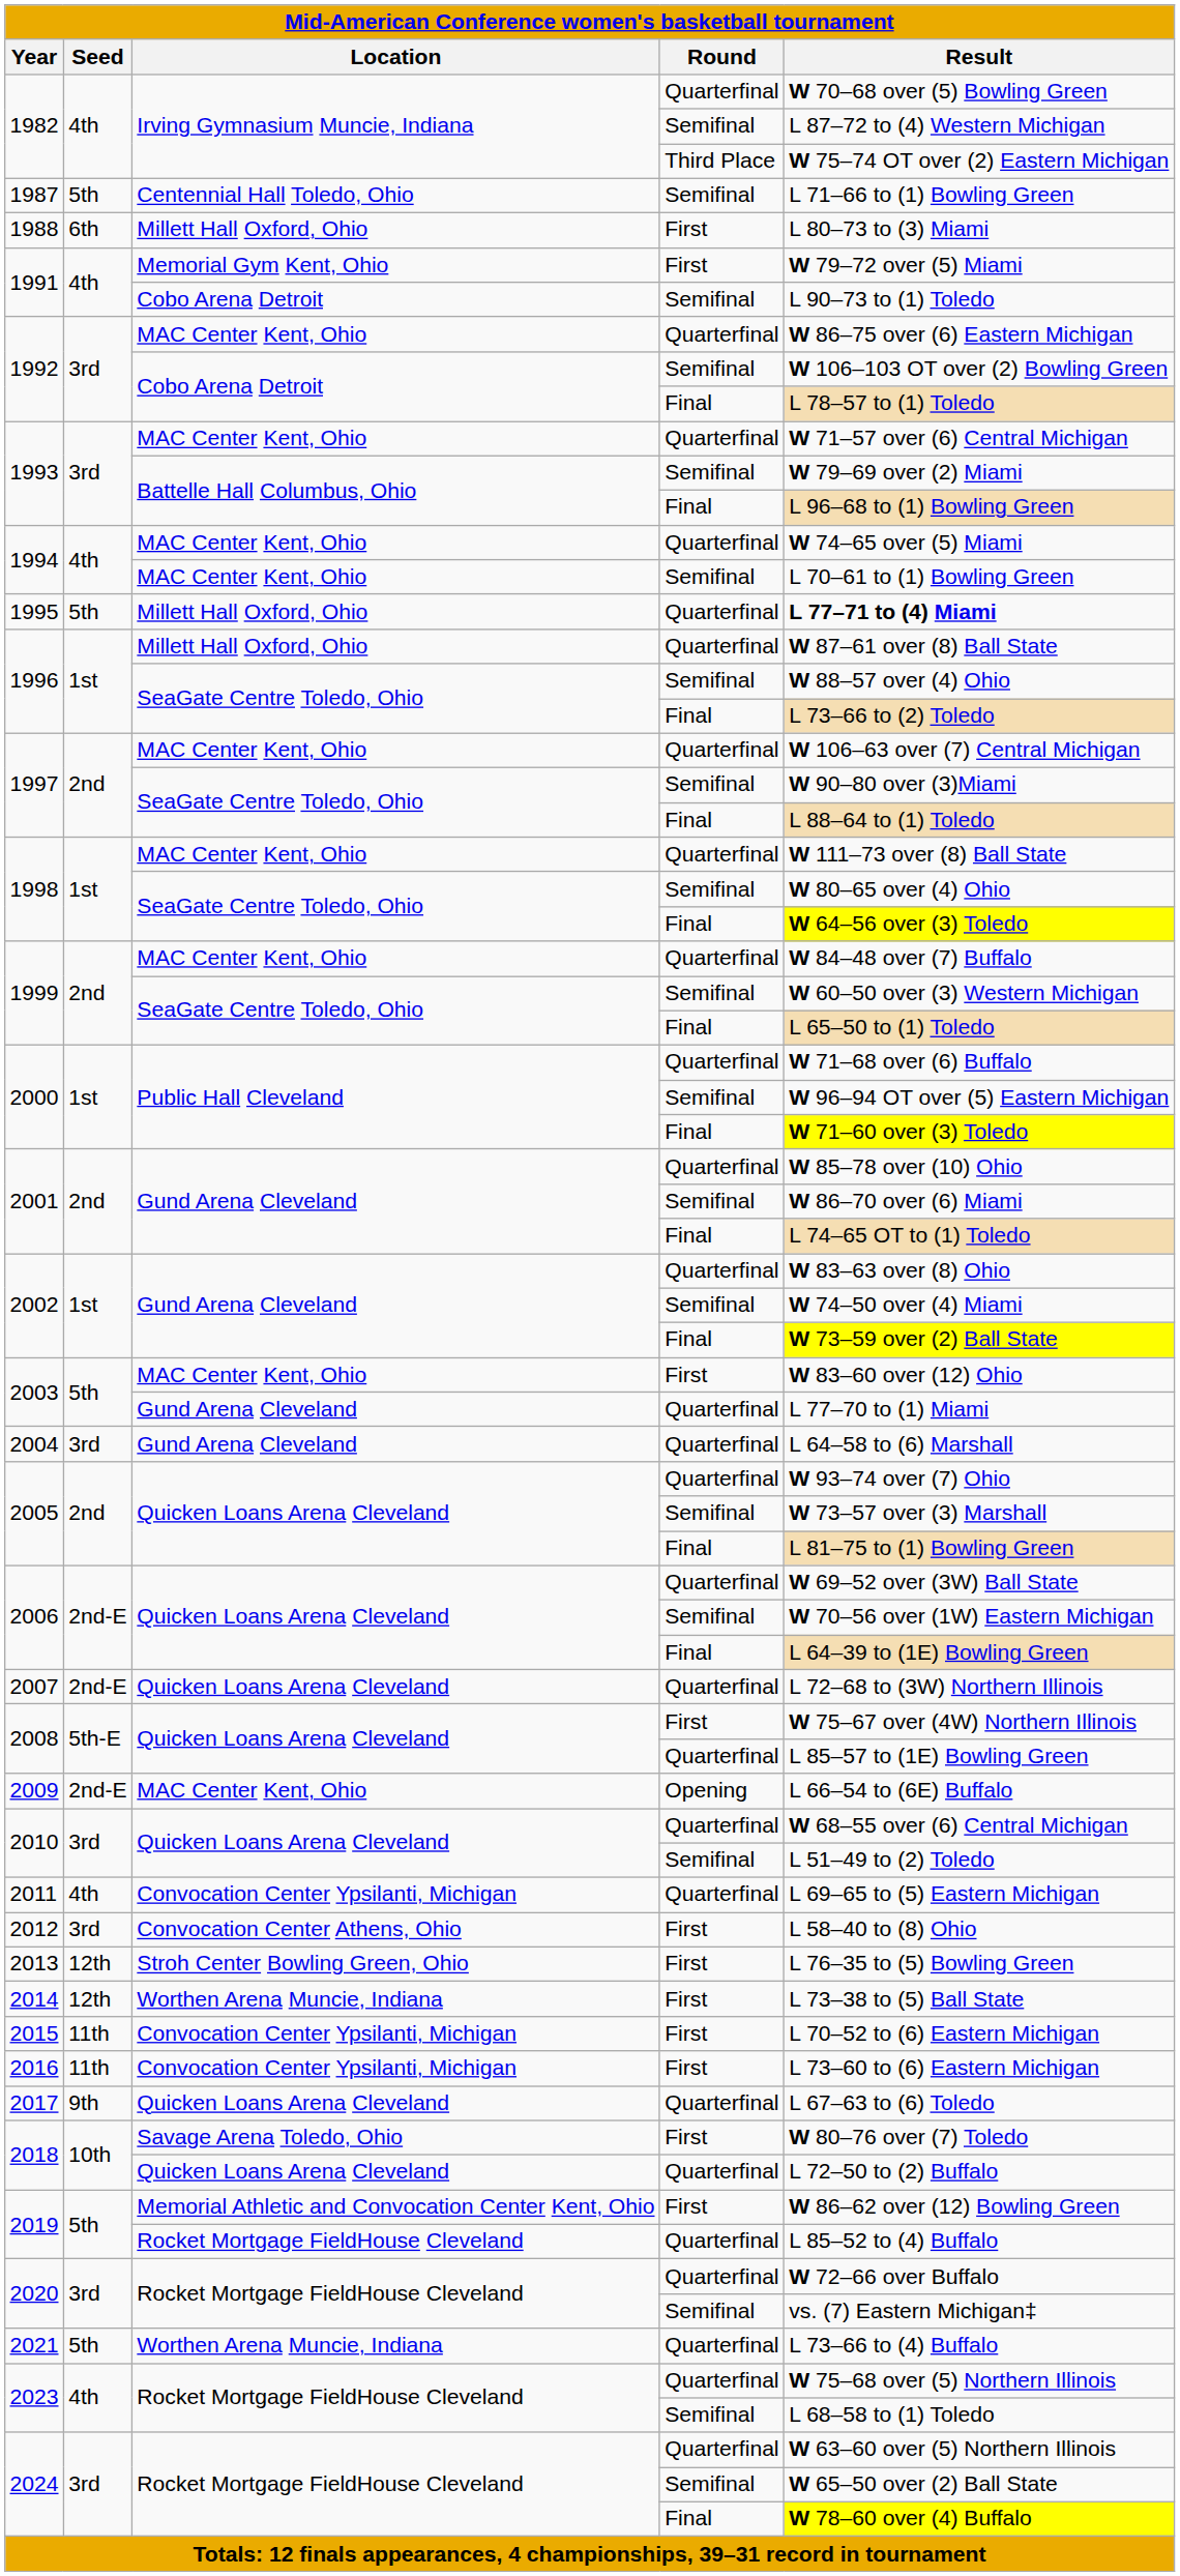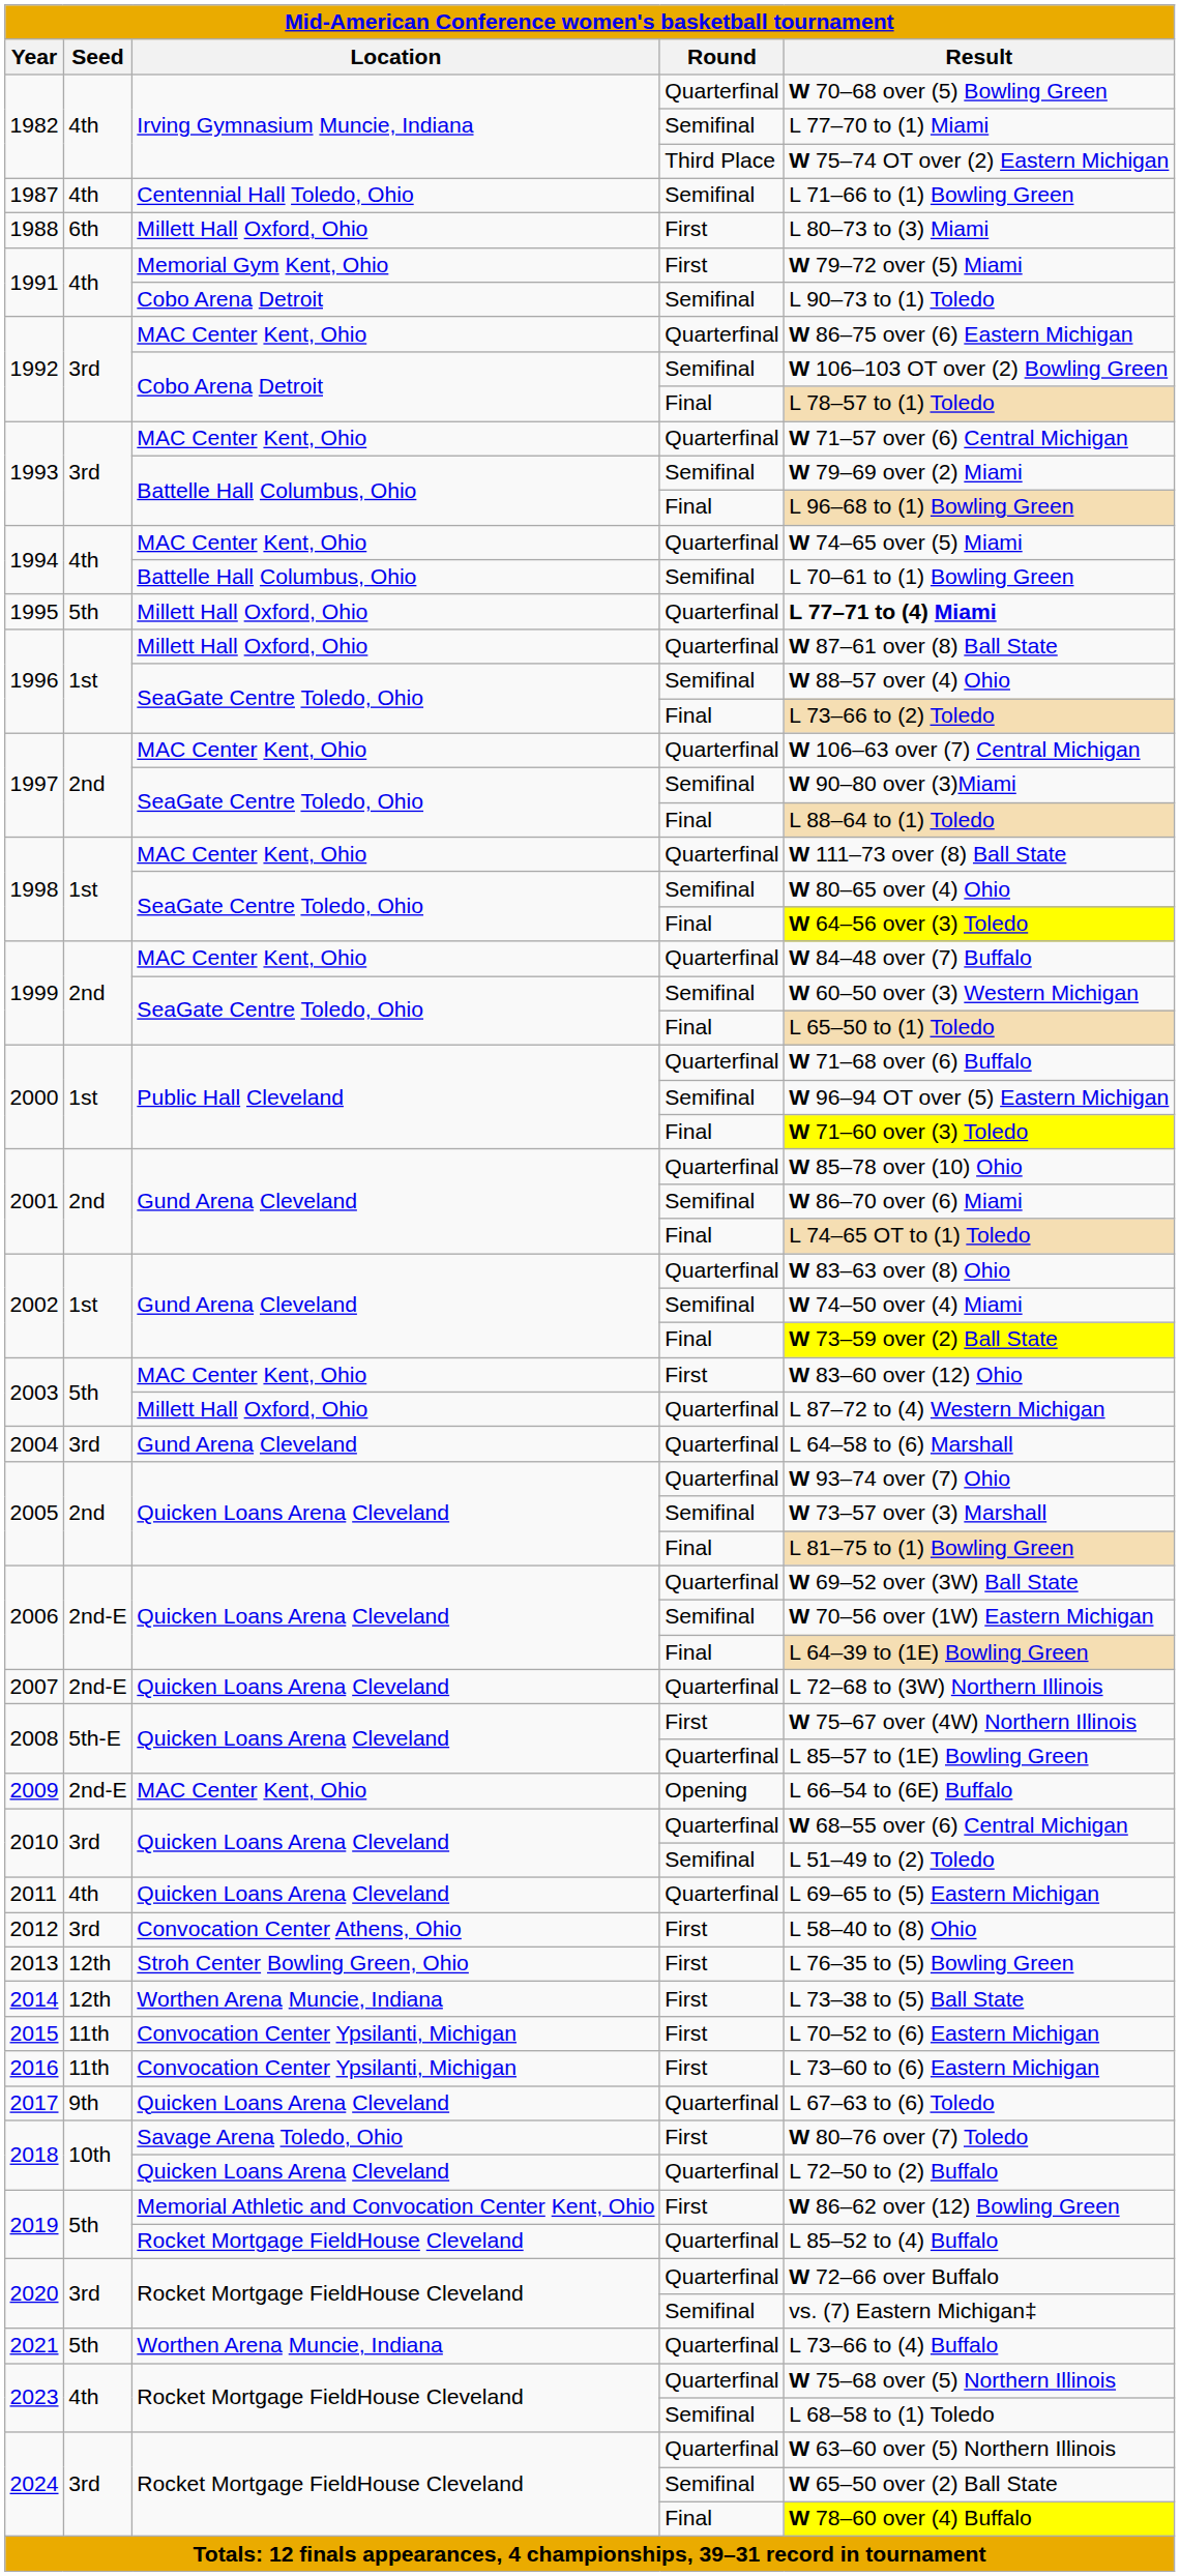 <table class="wikitable">
 <tr>
 <th colspan=6 style="background:#eaab00;"><a href='#'>Mid-American Conference women's basketball tournament</a></th>
 </tr>
 <tr>
 <th>Year</th>
 <th>Seed</th>
 <th>Location</th>
 <th>Round</th>
 <th>Result</th>
 </tr>
 <tr>
 <td rowspan="3">1982</td>
 <td rowspan="3">4th</td>
 <td rowspan="3"><a href='#'>Irving Gymnasium</a>  <a href='#'>Muncie, Indiana</a></td>
 <td>Quarterfinal</td>
 <td><strong>W</strong> 70–68 over (5) <a href='#'>Bowling Green</a></td>
 </tr>
 <tr>
 <td>Semifinal</td>
-<td>L 87–72 to (4) <a href='#'>Western Michigan</a></td>
+<td>L 77–70 to (1) <a href='#'>Miami</a></td>
 </tr>
 <tr>
 <td>Third Place</td>
 <td><strong>W</strong> 75–74 OT over (2) <a href='#'>Eastern Michigan</a></td>
 </tr>
 <tr>
 <td>1987</td>
-<td>5th</td>
+<td>4th</td>
 <td><a href='#'>Centennial Hall</a>  <a href='#'>Toledo, Ohio</a></td>
 <td>Semifinal</td>
 <td>L 71–66 to (1) <a href='#'>Bowling Green</a></td>
 </tr>
 <tr>
 <td>1988</td>
 <td>6th</td>
 <td><a href='#'>Millett Hall</a>  <a href='#'>Oxford, Ohio</a></td>
 <td>First</td>
 <td>L 80–73 to (3) <a href='#'>Miami</a></td>
 </tr>
 <tr>
 <td rowspan="2">1991</td>
 <td rowspan="2">4th</td>
 <td><a href='#'>Memorial Gym</a>  <a href='#'>Kent, Ohio</a></td>
 <td>First</td>
 <td><strong>W</strong> 79–72 over (5) <a href='#'>Miami</a></td>
 </tr>
 <tr>
 <td><a href='#'>Cobo Arena</a> <a href='#'>Detroit</a></td>
 <td>Semifinal</td>
 <td>L 90–73 to (1) <a href='#'>Toledo</a></td>
 </tr>
 <tr>
 <td rowspan="3">1992</td>
 <td rowspan="3">3rd</td>
 <td><a href='#'>MAC Center</a>  <a href='#'>Kent, Ohio</a></td>
 <td>Quarterfinal</td>
 <td><strong>W</strong> 86–75 over (6) <a href='#'>Eastern Michigan</a></td>
 </tr>
 <tr>
 <td rowspan="2"><a href='#'>Cobo Arena</a>  <a href='#'>Detroit</a></td>
 <td>Semifinal</td>
 <td><strong>W</strong> 106–103 OT over (2) <a href='#'>Bowling Green</a></td>
 </tr>
 <tr>
 <td>Final</td>
 <td style="background: wheat">L 78–57 to (1) <a href='#'>Toledo</a></td>
 </tr>
 <tr>
 <td rowspan="3">1993</td>
 <td rowspan="3">3rd</td>
 <td><a href='#'>MAC Center</a>  <a href='#'>Kent, Ohio</a></td>
 <td>Quarterfinal</td>
 <td><strong>W</strong> 71–57 over (6) <a href='#'>Central Michigan</a></td>
 </tr>
 <tr>
 <td rowspan="2"><a href='#'>Battelle Hall</a>  <a href='#'>Columbus, Ohio</a></td>
 <td>Semifinal</td>
 <td><strong>W</strong> 79–69 over (2) <a href='#'>Miami</a></td>
 </tr>
 <tr>
 <td>Final</td>
 <td style="background: wheat">L 96–68 to (1) <a href='#'>Bowling Green</a></td>
 </tr>
 <tr>
 <td rowspan="2">1994</td>
 <td rowspan="2">4th</td>
 <td><a href='#'>MAC Center</a>  <a href='#'>Kent, Ohio</a></td>
 <td>Quarterfinal</td>
 <td><strong>W</strong> 74–65 over (5) <a href='#'>Miami</a></td>
 </tr>
 <tr>
-<td><a href='#'>MAC Center</a>  <a href='#'>Kent, Ohio</a></td>
+<td><a href='#'>Battelle Hall</a>  <a href='#'>Columbus, Ohio</a></td>
 <td>Semifinal</td>
 <td>L 70–61 to (1) <a href='#'>Bowling Green</a></td>
 </tr>
 <tr>
 <td>1995</td>
 <td>5th</td>
 <td><a href='#'>Millett Hall</a>  <a href='#'>Oxford, Ohio</a></td>
 <td>Quarterfinal</td>
 <td><strong>L 77–71 to (4) <a href='#'>Miami</a></strong></td>
 </tr>
 <tr>
 <td rowspan="3">1996</td>
 <td rowspan="3">1st</td>
 <td><a href='#'>Millett Hall</a>  <a href='#'>Oxford, Ohio</a></td>
 <td>Quarterfinal</td>
 <td><strong>W</strong> 87–61 over (8) <a href='#'>Ball State</a></td>
 </tr>
 <tr>
 <td rowspan="2"><a href='#'>SeaGate Centre</a>  <a href='#'>Toledo, Ohio</a></td>
 <td>Semifinal</td>
 <td><strong>W</strong> 88–57 over (4) <a href='#'>Ohio</a></td>
 </tr>
 <tr>
 <td>Final</td>
 <td style="background: wheat">L 73–66 to (2) <a href='#'>Toledo</a></td>
 </tr>
 <tr>
 <td rowspan="3">1997</td>
 <td rowspan="3">2nd</td>
 <td><a href='#'>MAC Center</a>  <a href='#'>Kent, Ohio</a></td>
 <td>Quarterfinal</td>
 <td><strong>W</strong> 106–63 over (7) <a href='#'>Central Michigan</a></td>
 </tr>
 <tr>
 <td rowspan="2"><a href='#'>SeaGate Centre</a>  <a href='#'>Toledo, Ohio</a></td>
 <td>Semifinal</td>
 <td><strong>W</strong> 90–80 over (3)<a href='#'>Miami</a></td>
 </tr>
 <tr>
 <td>Final</td>
 <td style="background: wheat">L 88–64 to (1) <a href='#'>Toledo</a></td>
 </tr>
 <tr>
 <td rowspan="3">1998</td>
 <td rowspan="3">1st</td>
 <td><a href='#'>MAC Center</a>  <a href='#'>Kent, Ohio</a></td>
 <td>Quarterfinal</td>
 <td><strong>W</strong> 111–73 over  (8) <a href='#'>Ball State</a></td>
 </tr>
 <tr>
 <td rowspan="2"><a href='#'>SeaGate Centre</a>  <a href='#'>Toledo, Ohio</a></td>
 <td>Semifinal</td>
 <td><strong>W</strong> 80–65 over (4) <a href='#'>Ohio</a></td>
 </tr>
 <tr>
 <td>Final</td>
 <td style="background: yellow"><strong>W</strong> 64–56 over (3) <a href='#'>Toledo</a></td>
 </tr>
 <tr>
 <td rowspan="3">1999</td>
 <td rowspan="3">2nd</td>
 <td><a href='#'>MAC Center</a>  <a href='#'>Kent, Ohio</a></td>
 <td>Quarterfinal</td>
 <td><strong>W</strong> 84–48 over  (7) <a href='#'>Buffalo</a></td>
 </tr>
 <tr>
 <td rowspan="2"><a href='#'>SeaGate Centre</a>  <a href='#'>Toledo, Ohio</a></td>
 <td>Semifinal</td>
 <td><strong>W</strong> 60–50 over (3) <a href='#'>Western Michigan</a></td>
 </tr>
 <tr>
 <td>Final</td>
 <td style="background: wheat">L 65–50 to (1) <a href='#'>Toledo</a></td>
 </tr>
 <tr>
 <td rowspan="3">2000</td>
 <td rowspan="3">1st</td>
 <td rowspan="3"><a href='#'>Public Hall</a>  <a href='#'>Cleveland</a></td>
 <td>Quarterfinal</td>
 <td><strong>W</strong> 71–68 over (6) <a href='#'>Buffalo</a></td>
 </tr>
 <tr>
 <td>Semifinal</td>
 <td><strong>W</strong> 96–94 OT over (5) <a href='#'>Eastern Michigan</a></td>
 </tr>
 <tr>
 <td>Final</td>
 <td style="background: yellow"><strong>W</strong> 71–60 over (3) <a href='#'>Toledo</a></td>
 </tr>
 <tr>
 <td rowspan="3">2001</td>
 <td rowspan="3">2nd</td>
 <td rowspan="3"><a href='#'>Gund Arena</a>  <a href='#'>Cleveland</a></td>
 <td>Quarterfinal</td>
 <td><strong>W</strong> 85–78 over (10) <a href='#'>Ohio</a></td>
 </tr>
 <tr>
 <td>Semifinal</td>
 <td><strong>W</strong> 86–70 over (6) <a href='#'>Miami</a></td>
 </tr>
 <tr>
 <td>Final</td>
 <td style="background: wheat">L 74–65 OT to (1) <a href='#'>Toledo</a></td>
 </tr>
 <tr>
 <td rowspan="3">2002</td>
 <td rowspan="3">1st</td>
 <td rowspan="3"><a href='#'>Gund Arena</a>  <a href='#'>Cleveland</a></td>
 <td>Quarterfinal</td>
 <td><strong>W</strong> 83–63 over (8) <a href='#'>Ohio</a></td>
 </tr>
 <tr>
 <td>Semifinal</td>
 <td><strong>W</strong> 74–50 over (4) <a href='#'>Miami</a></td>
 </tr>
 <tr>
 <td>Final</td>
 <td style="background: yellow"><strong>W</strong> 73–59 over (2) <a href='#'>Ball State</a></td>
 </tr>
 <tr>
 <td rowspan="2">2003</td>
 <td rowspan="2">5th</td>
 <td><a href='#'>MAC Center</a>  <a href='#'>Kent, Ohio</a></td>
 <td>First</td>
 <td><strong>W</strong> 83–60 over (12) <a href='#'>Ohio</a></td>
 </tr>
 <tr>
-<td><a href='#'>Gund Arena</a>  <a href='#'>Cleveland</a></td>
+<td><a href='#'>Millett Hall</a>  <a href='#'>Oxford, Ohio</a></td>
 <td>Quarterfinal</td>
-<td>L 77–70 to (1) <a href='#'>Miami</a></td>
+<td>L 87–72 to (4) <a href='#'>Western Michigan</a></td>
 </tr>
 <tr>
 <td>2004</td>
 <td>3rd</td>
 <td><a href='#'>Gund Arena</a>  <a href='#'>Cleveland</a></td>
 <td>Quarterfinal</td>
 <td>L 64–58 to (6) <a href='#'>Marshall</a></td>
 </tr>
 <tr>
 <td rowspan="3">2005</td>
 <td rowspan="3">2nd</td>
 <td rowspan="3"><a href='#'>Quicken Loans Arena</a>  <a href='#'>Cleveland</a></td>
 <td>Quarterfinal</td>
 <td><strong>W</strong> 93–74 over (7) <a href='#'>Ohio</a></td>
 </tr>
 <tr>
 <td>Semifinal</td>
 <td><strong>W</strong> 73–57 over (3) <a href='#'>Marshall</a></td>
 </tr>
 <tr>
 <td>Final</td>
 <td style="background: wheat">L 81–75 to (1) <a href='#'>Bowling Green</a></td>
 </tr>
 <tr>
 <td rowspan="3">2006</td>
 <td rowspan="3">2nd-E</td>
 <td rowspan="3"><a href='#'>Quicken Loans Arena</a>  <a href='#'>Cleveland</a></td>
 <td>Quarterfinal</td>
 <td><strong>W</strong> 69–52 over (3W) <a href='#'>Ball State</a></td>
 </tr>
 <tr>
 <td>Semifinal</td>
 <td><strong>W</strong> 70–56 over (1W) <a href='#'>Eastern Michigan</a></td>
 </tr>
 <tr>
 <td>Final</td>
 <td style="background: wheat">L 64–39 to (1E) <a href='#'>Bowling Green</a></td>
 </tr>
 <tr>
 <td>2007</td>
 <td>2nd-E</td>
 <td><a href='#'>Quicken Loans Arena</a>  <a href='#'>Cleveland</a></td>
 <td>Quarterfinal</td>
 <td>L 72–68 to (3W) <a href='#'>Northern Illinois</a></td>
 </tr>
 <tr>
 <td rowspan="2">2008</td>
 <td rowspan="2">5th-E</td>
 <td rowspan="2"><a href='#'>Quicken Loans Arena</a>  <a href='#'>Cleveland</a></td>
 <td>First</td>
 <td><strong>W</strong> 75–67 over (4W)  <a href='#'>Northern Illinois</a></td>
 </tr>
 <tr>
 <td>Quarterfinal</td>
 <td>L 85–57 to (1E) <a href='#'>Bowling Green</a></td>
 </tr>
 <tr>
 <td><a href='#'>2009</a></td>
 <td>2nd-E</td>
 <td><a href='#'>MAC Center</a>  <a href='#'>Kent, Ohio</a></td>
 <td>Opening</td>
 <td>L 66–54 to (6E) <a href='#'>Buffalo</a></td>
 </tr>
 <tr>
 <td rowspan="2">2010</td>
 <td rowspan="2">3rd</td>
 <td rowspan="2"><a href='#'>Quicken Loans Arena</a>  <a href='#'>Cleveland</a></td>
 <td>Quarterfinal</td>
 <td><strong>W</strong> 68–55 over (6) <a href='#'>Central Michigan</a></td>
 </tr>
 <tr>
 <td>Semifinal</td>
 <td>L 51–49 to (2) <a href='#'>Toledo</a></td>
 </tr>
 <tr>
 <td>2011</td>
 <td>4th</td>
-<td><a href='#'>Convocation Center</a>  <a href='#'>Ypsilanti, Michigan</a></td>
+<td><a href='#'>Quicken Loans Arena</a>  <a href='#'>Cleveland</a></td>
 <td>Quarterfinal</td>
 <td>L 69–65 to (5) <a href='#'>Eastern Michigan</a></td>
 </tr>
 <tr>
 <td>2012</td>
 <td>3rd</td>
 <td><a href='#'>Convocation Center</a>  <a href='#'>Athens, Ohio</a></td>
 <td>First</td>
 <td>L 58–40 to (8) <a href='#'>Ohio</a></td>
 </tr>
 <tr>
 <td>2013</td>
 <td>12th</td>
 <td><a href='#'>Stroh Center</a>  <a href='#'>Bowling Green, Ohio</a></td>
 <td>First</td>
 <td>L 76–35 to (5) <a href='#'>Bowling Green</a></td>
 </tr>
 <tr>
 <td><a href='#'>2014</a></td>
 <td>12th</td>
 <td><a href='#'>Worthen Arena</a>  <a href='#'>Muncie, Indiana</a></td>
 <td>First</td>
 <td>L 73–38 to (5) <a href='#'>Ball State</a></td>
 </tr>
 <tr>
 <td><a href='#'>2015</a></td>
 <td>11th</td>
 <td><a href='#'>Convocation Center</a>  <a href='#'>Ypsilanti, Michigan</a></td>
 <td>First</td>
 <td>L 70–52 to (6) <a href='#'>Eastern Michigan</a></td>
 </tr>
 <tr>
 <td><a href='#'>2016</a></td>
 <td>11th</td>
 <td><a href='#'>Convocation Center</a>  <a href='#'>Ypsilanti, Michigan</a></td>
 <td>First</td>
 <td>L 73–60 to (6) <a href='#'>Eastern Michigan</a></td>
 </tr>
 <tr>
 <td><a href='#'>2017</a></td>
 <td>9th</td>
 <td><a href='#'>Quicken Loans Arena</a>  <a href='#'>Cleveland</a></td>
 <td>Quarterfinal</td>
 <td>L 67–63 to (6) <a href='#'>Toledo</a></td>
 </tr>
 <tr>
 <td rowspan="2"><a href='#'>2018</a></td>
 <td rowspan="2">10th</td>
 <td><a href='#'>Savage Arena</a>  <a href='#'>Toledo, Ohio</a></td>
 <td>First</td>
 <td><strong>W</strong> 80–76  over (7) <a href='#'>Toledo</a></td>
 </tr>
 <tr>
 <td><a href='#'>Quicken Loans Arena</a>  <a href='#'>Cleveland</a></td>
 <td>Quarterfinal</td>
 <td>L 72–50 to (2) <a href='#'>Buffalo</a></td>
 </tr>
 <tr>
 <td rowspan="2"><a href='#'>2019</a></td>
 <td rowspan="2">5th</td>
 <td><a href='#'>Memorial Athletic and Convocation Center</a>  <a href='#'>Kent, Ohio</a></td>
 <td>First</td>
 <td><strong>W</strong> 86–62 over (12) <a href='#'>Bowling Green</a></td>
 </tr>
 <tr>
 <td><a href='#'>Rocket Mortgage FieldHouse</a>  <a href='#'>Cleveland</a></td>
 <td>Quarterfinal</td>
 <td>L 85–52 to (4) <a href='#'>Buffalo</a></td>
 </tr>
 <tr>
 <td rowspan="2"><a href='#'>2020</a></td>
 <td rowspan="2">3rd</td>
 <td rowspan="2">Rocket Mortgage FieldHouse  Cleveland</td>
 <td>Quarterfinal</td>
 <td><strong>W</strong> 72–66 over Buffalo</td>
 </tr>
 <tr>
 <td>Semifinal</td>
 <td>vs. (7) Eastern Michigan‡</td>
 </tr>
 <tr>
 <td><a href='#'>2021</a></td>
 <td>5th</td>
 <td><a href='#'>Worthen Arena</a>  <a href='#'>Muncie, Indiana</a></td>
 <td>Quarterfinal</td>
 <td>L 73–66 to (4) <a href='#'>Buffalo</a></td>
 </tr>
 <tr>
 <td rowspan="2"><a href='#'>2023</a></td>
 <td rowspan="2">4th</td>
 <td rowspan="2">Rocket Mortgage FieldHouse  Cleveland</td>
 <td>Quarterfinal</td>
 <td><strong>W</strong> 75–68 over (5) <a href='#'>Northern Illinois</a></td>
 </tr>
 <tr>
 <td>Semifinal</td>
 <td>L 68–58 to (1) Toledo</td>
 </tr>
 <tr>
 <td rowspan="3"><a href='#'>2024</a></td>
 <td rowspan="3">3rd</td>
 <td rowspan="3">Rocket Mortgage FieldHouse  Cleveland</td>
 <td>Quarterfinal</td>
 <td><strong>W</strong> 63–60 over (5) Northern Illinois</td>
 </tr>
 <tr>
 <td>Semifinal</td>
 <td><strong>W</strong> 65–50 over (2) Ball State</td>
 </tr>
 <tr>
 <td>Final</td>
 <td style="background: yellow"><strong>W</strong> 78–60 over (4) Buffalo</td>
 </tr>
 <tr>
 <th colspan=6 style="background:#eaab00;">Totals: 12 finals appearances, 4 championships, 39–31 record in tournament</th>
 </tr>
 </table>
